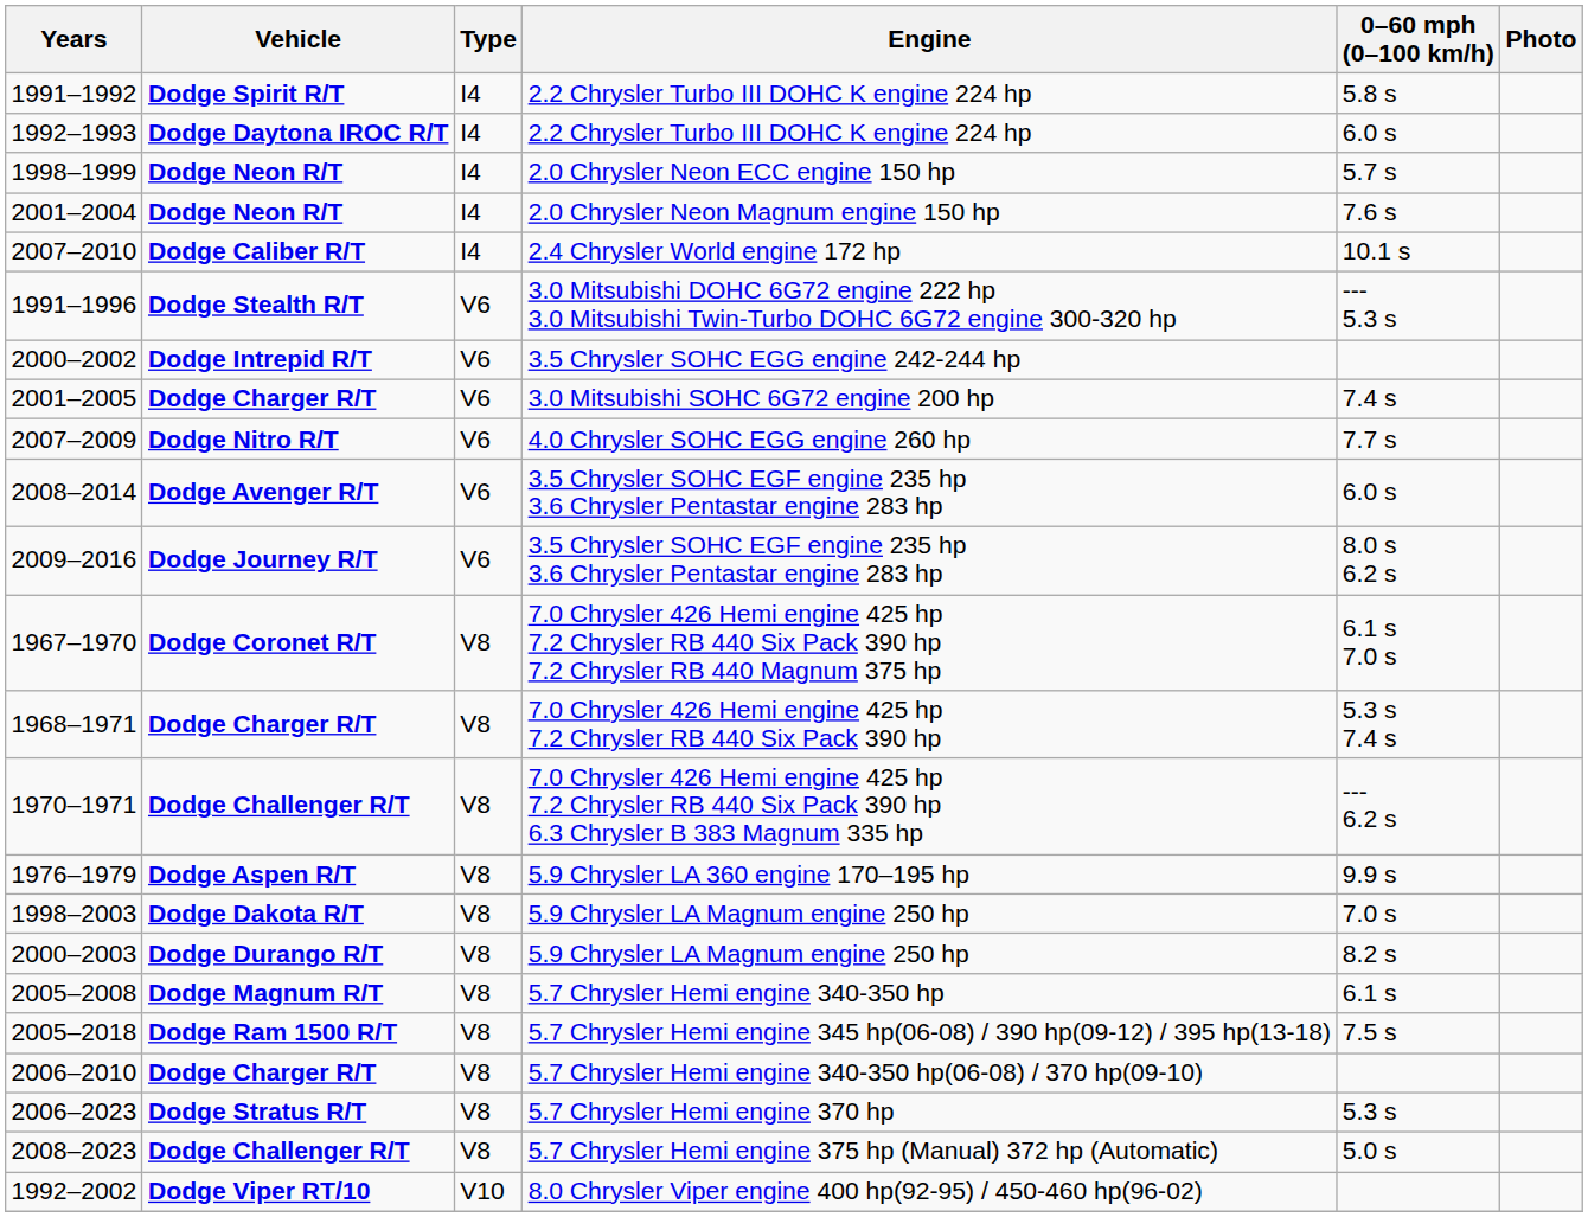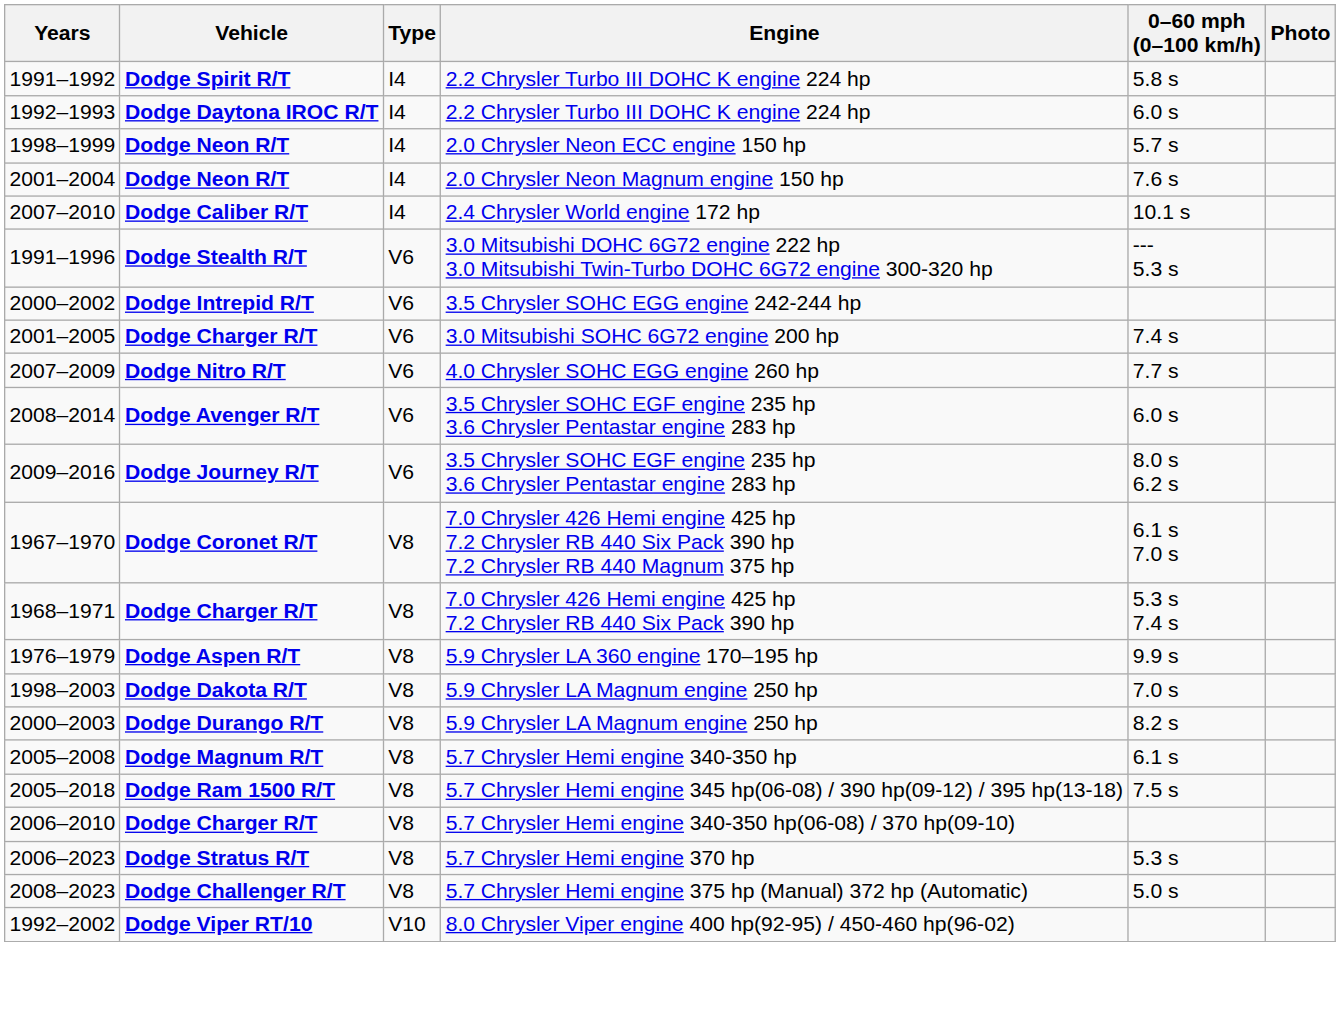 <table class="wikitable sortable" border="1">
 <tr>
 <th>Years</th>
 <th>Vehicle</th>
 <th>Type</th>
 <th>Engine</th>
 <th>0–60 mph<br>(0–100 km/h)</th>
 <th>Photo</th>
 </tr>
 <tr>
 <td>1991–1992</td>
 <td><strong><a href='#'>Dodge Spirit R/T</a></strong></td>
 <td>I4</td>
 <td><a href='#'>2.2 Chrysler Turbo III DOHC K engine</a> 224 hp</td>
 <td>5.8 s</td>
 <td></td>
 </tr>
 <tr>
 <td>1992–1993</td>
 <td><strong><a href='#'>Dodge Daytona IROC R/T</a></strong></td>
 <td>I4</td>
 <td><a href='#'>2.2 Chrysler Turbo III DOHC K engine</a> 224 hp</td>
 <td>6.0 s</td>
 <td></td>
 </tr>
 <tr>
 <td>1998–1999</td>
 <td><strong><a href='#'>Dodge Neon R/T</a></strong></td>
 <td>I4</td>
 <td><a href='#'>2.0 Chrysler Neon ECC engine</a> 150 hp</td>
 <td>5.7 s</td>
 <td></td>
 </tr>
 <tr>
 <td>2001–2004</td>
 <td><strong><a href='#'>Dodge Neon R/T</a></strong></td>
 <td>I4</td>
 <td><a href='#'>2.0 Chrysler Neon Magnum engine</a> 150 hp</td>
 <td>7.6 s</td>
 <td></td>
 </tr>
 <tr>
 <td>2007–2010</td>
 <td><strong><a href='#'>Dodge Caliber R/T</a></strong></td>
 <td>I4</td>
 <td><a href='#'>2.4 Chrysler World engine</a> 172 hp</td>
 <td>10.1 s</td>
 <td></td>
 </tr>
 <tr>
 <td>1991–1996</td>
 <td><strong><a href='#'>Dodge Stealth R/T</a></strong></td>
 <td>V6</td>
 <td><a href='#'>3.0 Mitsubishi DOHC 6G72 engine</a> 222 hp<br><a href='#'>3.0 Mitsubishi Twin-Turbo DOHC 6G72 engine</a> 300-320 hp</td>
 <td>---<br>5.3 s</td>
 <td></td>
 </tr>
 <tr>
 <td>2000–2002</td>
 <td><strong><a href='#'>Dodge Intrepid R/T</a></strong></td>
 <td>V6</td>
 <td><a href='#'>3.5 Chrysler SOHC EGG engine</a> 242-244 hp</td>
 <td></td>
 <td></td>
 </tr>
 <tr>
 <td>2001–2005</td>
 <td><strong><a href='#'>Dodge Charger R/T</a></strong></td>
 <td>V6</td>
 <td><a href='#'>3.0 Mitsubishi SOHC 6G72 engine</a> 200 hp</td>
 <td>7.4 s</td>
 <td></td>
 </tr>
 <tr>
 <td>2007–2009</td>
 <td><strong><a href='#'>Dodge Nitro R/T</a></strong></td>
 <td>V6</td>
 <td><a href='#'>4.0 Chrysler SOHC EGG engine</a> 260 hp</td>
 <td>7.7 s</td>
 <td></td>
 </tr>
 <tr>
 <td>2008–2014</td>
 <td><strong><a href='#'>Dodge Avenger R/T</a></strong></td>
 <td>V6</td>
 <td><a href='#'>3.5 Chrysler SOHC EGF engine</a> 235 hp<br> <a href='#'>3.6 Chrysler Pentastar engine</a> 283 hp</td>
 <td>6.0 s</td>
 <td></td>
 </tr>
 <tr>
 <td>2009–2016</td>
 <td><strong><a href='#'>Dodge Journey R/T</a></strong></td>
 <td>V6</td>
 <td><a href='#'>3.5 Chrysler SOHC EGF engine</a> 235 hp<br> <a href='#'>3.6 Chrysler Pentastar engine</a> 283 hp</td>
 <td>8.0 s<br>6.2 s</td>
 <td></td>
 </tr>
 <tr>
 <td>1967–1970</td>
 <td><strong><a href='#'>Dodge Coronet R/T</a></strong></td>
 <td>V8</td>
 <td><a href='#'>7.0 Chrysler 426 Hemi engine</a> 425 hp <br> <a href='#'>7.2 Chrysler RB 440 Six Pack</a> 390 hp <br> <a href='#'>7.2 Chrysler RB 440 Magnum</a> 375 hp</td>
 <td>6.1 s<br>7.0 s</td>
 <td></td>
 </tr>
 <tr>
 <td>1968–1971</td>
 <td><strong><a href='#'>Dodge Charger R/T</a></strong></td>
 <td>V8</td>
 <td><a href='#'>7.0 Chrysler 426 Hemi engine</a> 425 hp <br> <a href='#'>7.2 Chrysler RB 440 Six Pack</a> 390 hp</td>
 <td>5.3 s<br>7.4 s</td>
 <td></td>
 </tr>
 <tr>
-<td>1970–1971</td>
-<td><strong><a href='#'>Dodge Challenger R/T</a></strong></td>
-<td>V8</td>
-<td><a href='#'>7.0 Chrysler 426 Hemi engine</a> 425 hp <br> <a href='#'>7.2 Chrysler RB 440 Six Pack</a> 390 hp <br> <a href='#'>6.3 Chrysler B 383 Magnum</a> 335 hp</td>
-<td>--- <br>6.2 s</td>
-<td></td>
-</tr>
-<tr>
 <td>1976–1979</td>
 <td><strong><a href='#'>Dodge Aspen R/T</a></strong></td>
 <td>V8</td>
 <td><a href='#'>5.9 Chrysler LA 360 engine</a> 170–195 hp</td>
 <td>9.9 s</td>
 <td></td>
 </tr>
 <tr>
 <td>1998–2003</td>
 <td><strong><a href='#'>Dodge Dakota R/T</a></strong></td>
 <td>V8</td>
 <td><a href='#'>5.9 Chrysler LA Magnum engine</a> 250 hp</td>
 <td>7.0 s</td>
 <td></td>
 </tr>
 <tr>
 <td>2000–2003</td>
 <td><strong><a href='#'>Dodge Durango R/T</a></strong></td>
 <td>V8</td>
 <td><a href='#'>5.9 Chrysler LA Magnum engine</a> 250 hp</td>
 <td>8.2 s</td>
 <td></td>
 </tr>
 <tr>
 <td>2005–2008</td>
 <td><strong><a href='#'>Dodge Magnum R/T</a></strong></td>
 <td>V8</td>
 <td><a href='#'>5.7 Chrysler Hemi engine</a> 340-350 hp</td>
 <td>6.1 s</td>
 <td></td>
 </tr>
 <tr>
 <td>2005–2018</td>
 <td><strong><a href='#'>Dodge Ram 1500 R/T</a></strong></td>
 <td>V8</td>
 <td><a href='#'>5.7 Chrysler Hemi engine</a> 345 hp(06-08) / 390 hp(09-12) / 395 hp(13-18)</td>
 <td>7.5 s</td>
 <td></td>
 </tr>
 <tr>
 <td>2006–2010</td>
 <td><strong><a href='#'>Dodge Charger R/T</a></strong></td>
 <td>V8</td>
 <td><a href='#'>5.7 Chrysler Hemi engine</a> 340-350 hp(06-08) / 370 hp(09-10)</td>
 <td></td>
 <td></td>
 </tr>
 <tr>
 <td>2006–2023</td>
 <td><strong><a href='#'>Dodge Stratus R/T</a></strong></td>
 <td>V8</td>
 <td><a href='#'>5.7 Chrysler Hemi engine</a> 370 hp</td>
 <td>5.3 s</td>
 <td></td>
 </tr>
 <tr>
 <td>2008–2023</td>
 <td><strong><a href='#'>Dodge Challenger R/T</a></strong></td>
 <td>V8</td>
 <td><a href='#'>5.7 Chrysler Hemi engine</a> 375 hp (Manual) 372 hp (Automatic)</td>
 <td>5.0 s</td>
 <td></td>
 </tr>
 <tr>
 <td>1992–2002</td>
 <td><strong><a href='#'>Dodge Viper RT/10</a></strong></td>
 <td>V10</td>
 <td><a href='#'>8.0 Chrysler Viper engine</a> 400 hp(92-95) / 450-460 hp(96-02)</td>
 <td></td>
 <td></td>
 </tr>
 <tr>
 </tr>
 </table>
